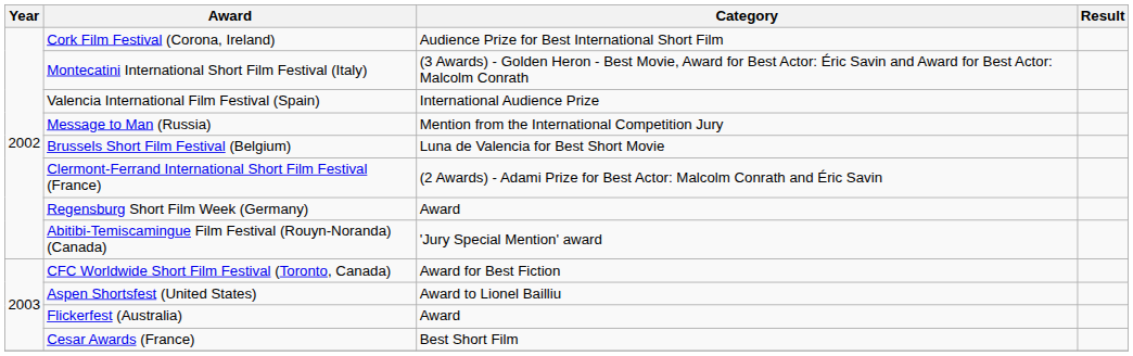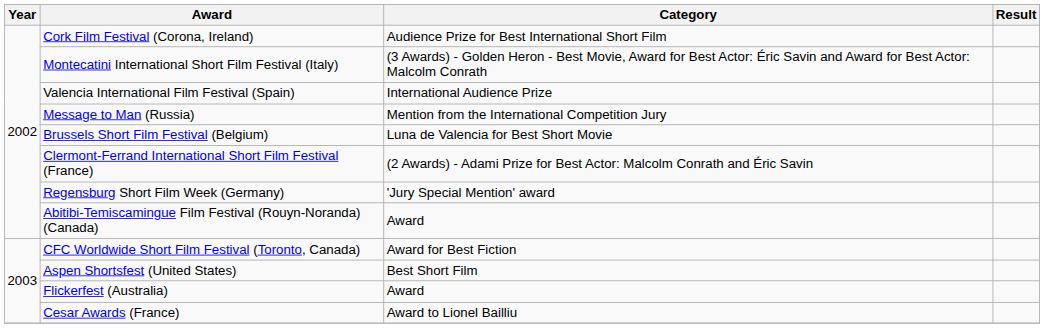 <table class="wikitable sortable">
 <tr>
 <th>Year</th>
 <th>Award</th>
 <th>Category</th>
 <th>Result</th>
 </tr>
 <tr>
 <td rowspan=8>2002</td>
 <td><a href='#'>Cork Film Festival</a> (Corona, Ireland)</td>
 <td>Audience Prize for Best International Short Film</td>
 <td></td>
 </tr>
 <tr>
 <td><a href='#'>Montecatini</a> International Short Film Festival (Italy)</td>
 <td>(3 Awards) - Golden Heron - Best Movie, Award for Best Actor: Éric Savin and Award for Best Actor: Malcolm Conrath</td>
 <td></td>
 </tr>
 <tr>
 <td>Valencia International Film Festival (Spain)</td>
 <td>International Audience Prize</td>
 <td></td>
 </tr>
 <tr>
 <td><a href='#'>Message to Man</a> (Russia)</td>
 <td>Mention from the International Competition Jury</td>
 <td></td>
 </tr>
 <tr>
 <td><a href='#'>Brussels Short Film Festival</a> (Belgium)</td>
 <td>Luna de Valencia for Best Short Movie</td>
 <td></td>
 </tr>
 <tr>
 <td><a href='#'>Clermont-Ferrand International Short Film Festival</a> (France)</td>
 <td>(2 Awards) - Adami Prize for Best Actor: Malcolm Conrath and Éric Savin</td>
 <td></td>
 </tr>
 <tr>
 <td><a href='#'>Regensburg</a> Short Film Week (Germany)</td>
-<td>Award</td>
+<td>'Jury Special Mention' award</td>
 <td></td>
 </tr>
 <tr>
 <td><a href='#'>Abitibi-Temiscamingue</a> Film Festival (Rouyn-Noranda) (Canada)</td>
-<td>'Jury Special Mention' award</td>
+<td>Award</td>
 <td></td>
 </tr>
 <tr>
 <td rowspan=4>2003</td>
 <td><a href='#'>CFC Worldwide Short Film Festival</a> (<a href='#'>Toronto</a>, Canada)</td>
 <td>Award for Best Fiction</td>
 <td></td>
 </tr>
 <tr>
 <td><a href='#'>Aspen Shortsfest</a> (United States)</td>
-<td>Award to Lionel Bailliu</td>
+<td>Best Short Film </td>
 <td></td>
 </tr>
 <tr>
 <td><a href='#'>Flickerfest</a> (Australia)</td>
 <td>Award</td>
 <td></td>
 </tr>
 <tr>
 <td><a href='#'>Cesar Awards</a> (France)</td>
-<td>Best Short Film </td>
+<td>Award to Lionel Bailliu</td>
 <td></td>
 </tr>
 <tr>
 </tr>
 </table>
